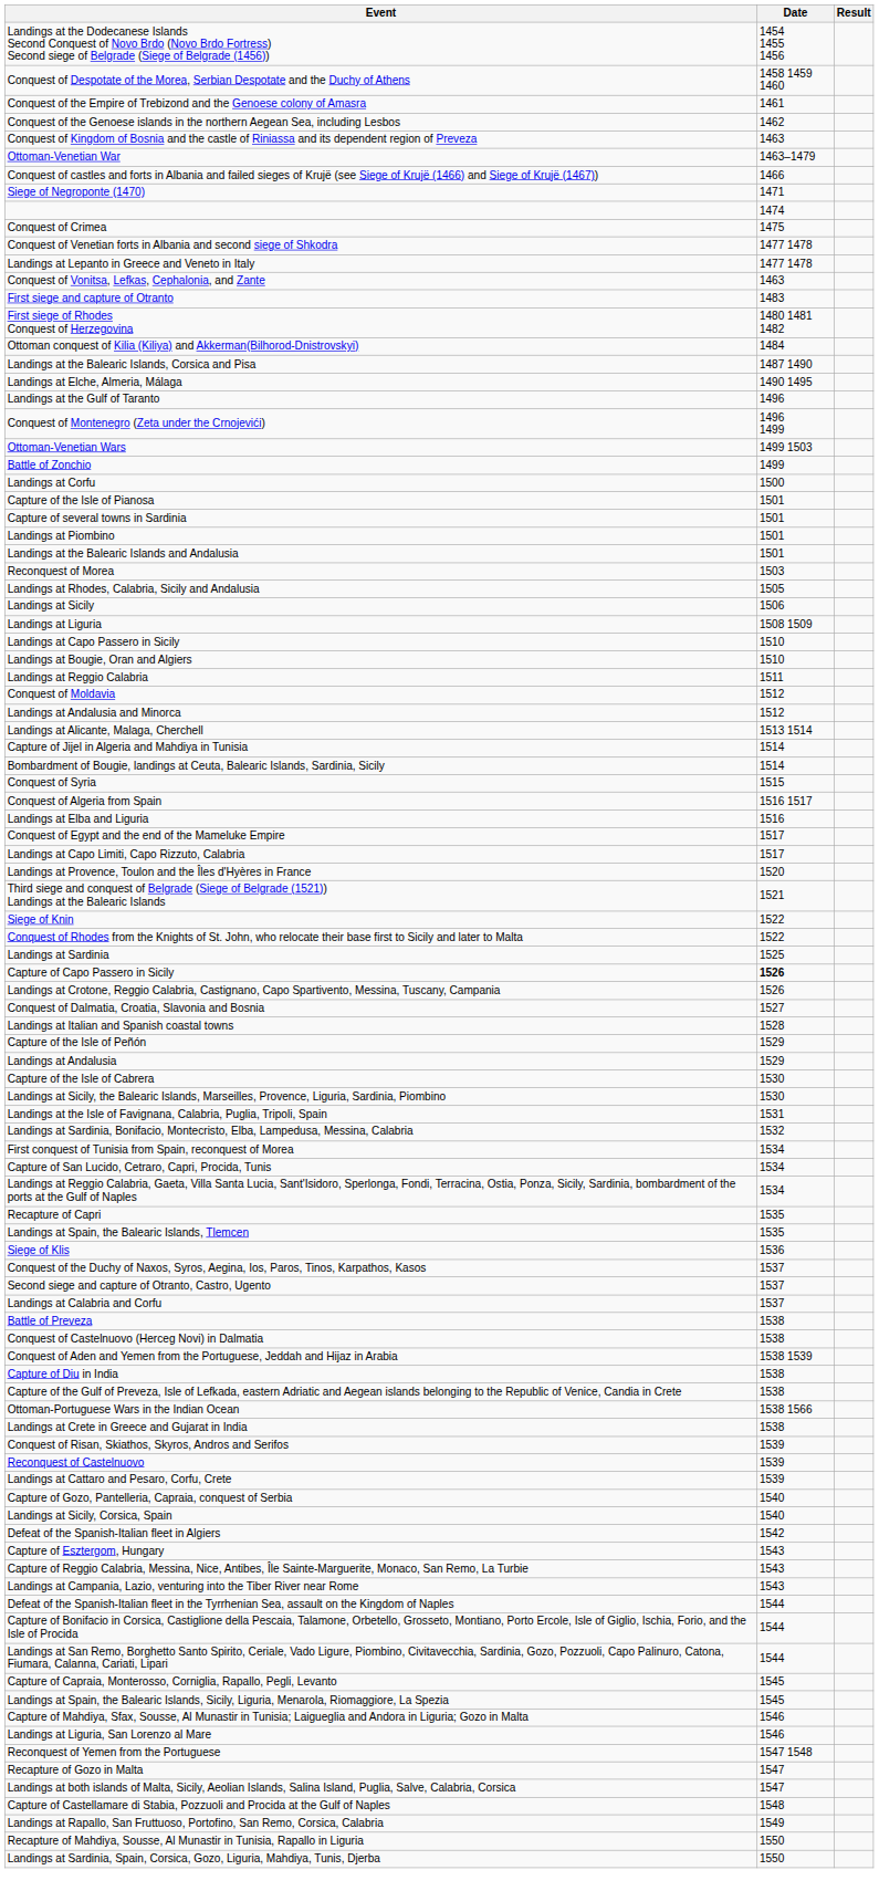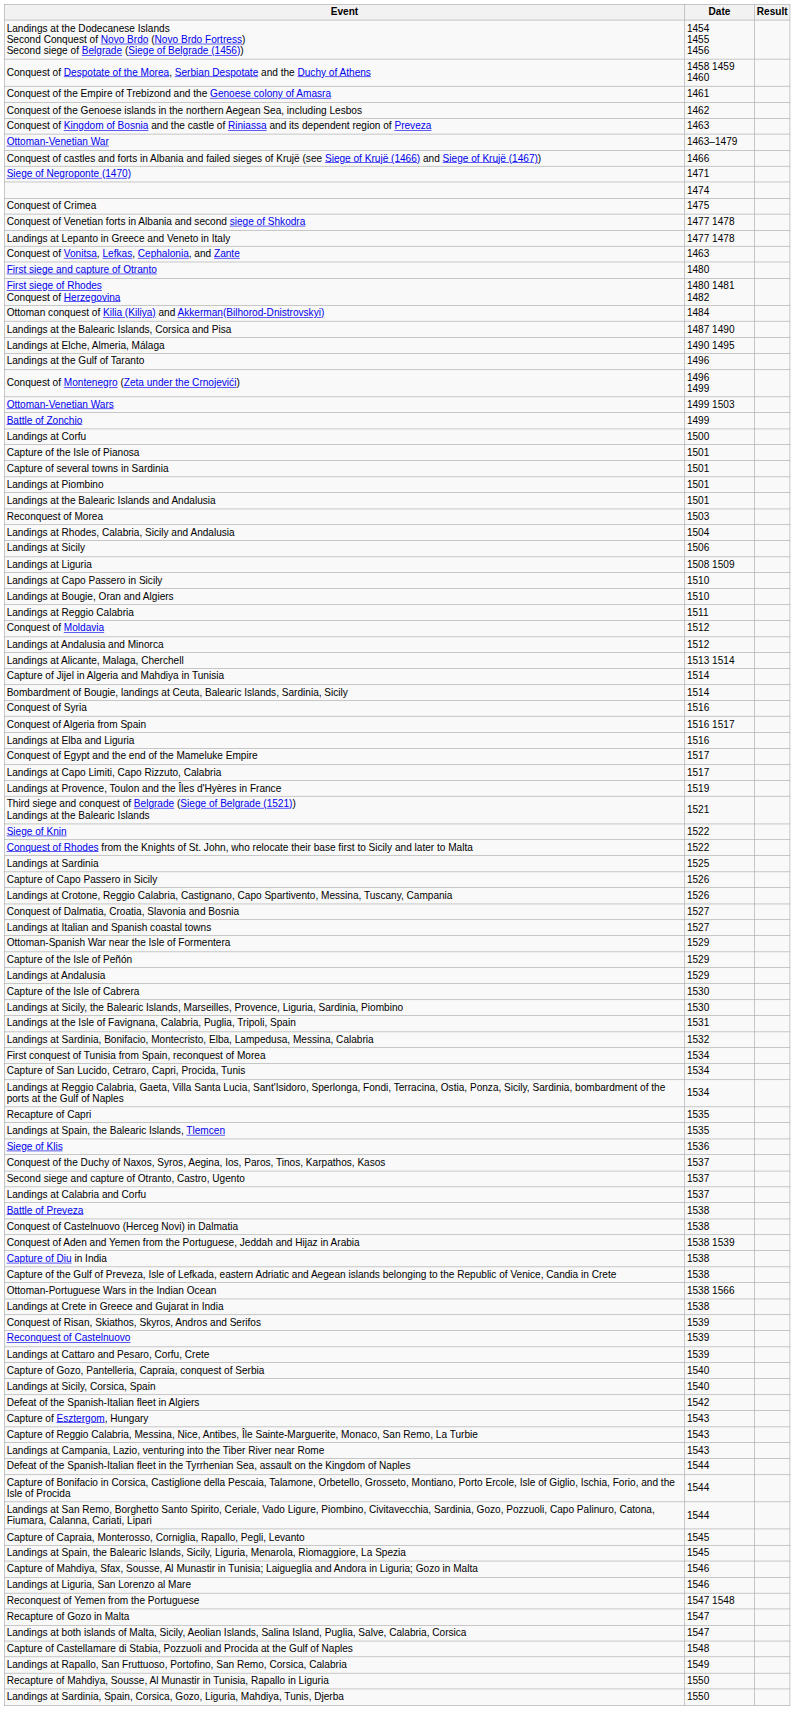 <table class="wikitable">
 <tr>
 <th scope="col">Event</th>
 <th scope="col">Date</th>
 <th scope="col">Result</th>
 </tr>
 <tr>
 <td>Landings at the Dodecanese Islands<br>Second Conquest of <a href='#'>Novo Brdo</a>  (<a href='#'>Novo Brdo Fortress</a>)<br>Second siege of <a href='#'>Belgrade</a> (<a href='#'>Siege of Belgrade (1456)</a>)</td>
 <td>1454<br>1455<br>1456</td>
 <td></td>
 </tr>
 <tr>
 <td>Conquest of <a href='#'>Despotate of the Morea</a>, <a href='#'>Serbian Despotate</a> and the <a href='#'>Duchy of Athens</a></td>
 <td>1458 1459	1460</td>
 <td></td>
 </tr>
 <tr>
 <td>Conquest of the Empire of Trebizond and the <a href='#'>Genoese colony of Amasra</a></td>
 <td>1461</td>
 <td></td>
 </tr>
 <tr>
 <td>Conquest of the Genoese islands in the northern Aegean Sea, including Lesbos</td>
 <td>1462</td>
 <td></td>
 </tr>
 <tr>
 <td>Conquest of <a href='#'>Kingdom of Bosnia</a>  and the castle of <a href='#'>Riniassa</a> and its dependent region of <a href='#'>Preveza</a></td>
 <td>1463</td>
 <td></td>
 </tr>
 <tr>
 <td><a href='#'>Ottoman-Venetian War</a></td>
 <td>1463–1479</td>
 <td></td>
 </tr>
 <tr>
 <td>Conquest of castles and forts in Albania and failed sieges of Krujë	(see <a href='#'>Siege of Krujë (1466)</a> and <a href='#'>Siege of Krujë (1467)</a>)</td>
 <td>1466</td>
 <td></td>
 </tr>
 <tr>
 <td><a href='#'>Siege of Negroponte (1470)</a></td>
 <td>1471</td>
 <td></td>
 </tr>
 <tr>
 <td> </td>
 <td>1474</td>
 <td></td>
 </tr>
 <tr>
 <td>Conquest of Crimea</td>
 <td>1475</td>
 <td></td>
 </tr>
 <tr>
 <td>Conquest of Venetian forts in Albania and second <a href='#'>siege of Shkodra</a></td>
 <td>1477	1478</td>
 <td></td>
 </tr>
 <tr>
 <td>Landings at Lepanto in Greece and Veneto in Italy</td>
 <td>1477	1478</td>
 <td></td>
 </tr>
 <tr>
 <td>Conquest of <a href='#'>Vonitsa</a>, <a href='#'>Lefkas</a>, <a href='#'>Cephalonia</a>, and <a href='#'>Zante</a></td>
 <td>1463</td>
 <td></td>
 </tr>
 <tr>
 <td><a href='#'>First siege and capture of Otranto</a></td>
-<td>1483</td>
+<td>1480</td>
 <td></td>
 </tr>
 <tr>
 <td><a href='#'>First siege of Rhodes</a><br>Conquest of <a href='#'>Herzegovina</a></td>
 <td>1480	1481<br>1482</td>
 <td></td>
 </tr>
 <tr>
 <td>Ottoman conquest of <a href='#'>Kilia (Kiliya)</a> and <a href='#'>Akkerman(Bilhorod-Dnistrovskyi)</a></td>
 <td>1484</td>
 <td></td>
 </tr>
 <tr>
 <td>Landings at the Balearic Islands, Corsica and Pisa</td>
 <td>1487	1490</td>
 <td></td>
 </tr>
 <tr>
 <td>Landings at Elche, Almeria, Málaga</td>
 <td>1490	1495</td>
 <td></td>
 </tr>
 <tr>
 <td>Landings at the Gulf of Taranto</td>
 <td>1496</td>
 <td></td>
 </tr>
 <tr>
 <td>Conquest of <a href='#'>Montenegro</a> (<a href='#'>Zeta under the Crnojevići</a>)</td>
 <td>1496<br>1499</td>
 <td></td>
 </tr>
 <tr>
 <td><a href='#'>Ottoman-Venetian Wars</a></td>
 <td>1499	1503</td>
 <td></td>
 </tr>
 <tr>
 <td><a href='#'>Battle of Zonchio</a></td>
 <td>1499</td>
 <td></td>
 </tr>
 <tr>
 <td>Landings at Corfu</td>
 <td>1500</td>
 <td></td>
 </tr>
 <tr>
 <td>Capture of the Isle of Pianosa</td>
 <td>1501</td>
 <td></td>
 </tr>
 <tr>
 <td>Capture of several towns in Sardinia</td>
 <td>1501</td>
 <td></td>
 </tr>
 <tr>
 <td>Landings at Piombino</td>
 <td>1501</td>
 <td></td>
 </tr>
 <tr>
 <td>Landings at the Balearic Islands and Andalusia</td>
 <td>1501</td>
 <td></td>
 </tr>
 <tr>
 <td>Reconquest of Morea</td>
 <td>1503</td>
 <td></td>
 </tr>
 <tr>
 <td>Landings at Rhodes, Calabria, Sicily and Andalusia</td>
-<td>1505</td>
+<td>1504</td>
 <td></td>
 </tr>
 <tr>
 <td>Landings at Sicily</td>
 <td>1506</td>
 <td></td>
 </tr>
 <tr>
 <td>Landings at Liguria</td>
 <td>1508	1509</td>
 <td></td>
 </tr>
 <tr>
 <td>Landings at Capo Passero in Sicily</td>
 <td>1510</td>
 <td></td>
 </tr>
 <tr>
 <td>Landings at Bougie, Oran and Algiers</td>
 <td>1510</td>
 <td></td>
 </tr>
 <tr>
 <td>Landings at Reggio Calabria</td>
 <td>1511</td>
 <td></td>
 </tr>
 <tr>
 <td>Conquest of <a href='#'>Moldavia</a></td>
 <td>1512</td>
 <td></td>
 </tr>
 <tr>
 <td>Landings at Andalusia and Minorca</td>
 <td>1512</td>
 <td></td>
 </tr>
 <tr>
 <td>Landings at Alicante, Malaga, Cherchell</td>
 <td>1513	1514</td>
 <td></td>
 </tr>
 <tr>
 <td>Capture of Jijel in Algeria and Mahdiya in Tunisia</td>
 <td>1514</td>
 <td></td>
 </tr>
 <tr>
 <td>Bombardment of Bougie, landings at Ceuta, Balearic Islands, Sardinia, Sicily</td>
 <td>1514</td>
 <td></td>
 </tr>
 <tr>
 <td>Conquest of Syria</td>
-<td>1515</td>
+<td>1516</td>
 <td></td>
 </tr>
 <tr>
 <td>Conquest of Algeria from Spain</td>
 <td>1516	1517</td>
 <td></td>
 </tr>
 <tr>
 <td>Landings at Elba and Liguria</td>
 <td>1516</td>
 <td></td>
 </tr>
 <tr>
 <td>Conquest of Egypt and the end of the Mameluke Empire</td>
 <td>1517</td>
 <td></td>
 </tr>
 <tr>
 <td>Landings at Capo Limiti, Capo Rizzuto, Calabria</td>
 <td>1517</td>
 <td></td>
 </tr>
 <tr>
 <td>Landings at Provence, Toulon and the Îles d'Hyères in France</td>
-<td>1520</td>
+<td>1519</td>
 <td></td>
 </tr>
 <tr>
 <td>Third siege and conquest of <a href='#'>Belgrade</a> (<a href='#'>Siege of Belgrade (1521)</a>)<br>Landings at the Balearic Islands</td>
 <td>1521</td>
 <td></td>
 </tr>
 <tr>
 <td><a href='#'>Siege of Knin</a></td>
 <td>1522</td>
 <td></td>
 </tr>
 <tr>
 <td><a href='#'>Conquest of Rhodes</a> from the Knights of St. John, who relocate their base first to Sicily and later to Malta</td>
 <td>1522</td>
 <td></td>
 </tr>
 <tr>
 <td>Landings at Sardinia</td>
 <td>1525</td>
 <td></td>
 </tr>
 <tr>
 <td>Capture of Capo Passero in Sicily</td>
-<td><strong>1526</strong></td>
+<td>1526</td>
 <td></td>
 </tr>
 <tr>
 <td>Landings at Crotone, Reggio Calabria, Castignano, Capo Spartivento, Messina, Tuscany, Campania</td>
 <td>1526</td>
 <td></td>
 </tr>
 <tr>
 <td>Conquest of Dalmatia, Croatia, Slavonia and Bosnia</td>
 <td>1527</td>
 <td></td>
 </tr>
 <tr>
 <td>Landings at Italian and Spanish coastal towns</td>
-<td>1528</td>
+<td>1527</td>
+<td></td>
+</tr>
+<tr>
+<td>Ottoman-Spanish War near the Isle of Formentera</td>
+<td>1529</td>
 <td></td>
 </tr>
 <tr>
 <td>Capture of the Isle of Peñón</td>
 <td>1529</td>
 <td></td>
 </tr>
 <tr>
 <td>Landings at Andalusia</td>
 <td>1529</td>
 <td></td>
 </tr>
 <tr>
 <td>Capture of the Isle of Cabrera</td>
 <td>1530</td>
 <td></td>
 </tr>
 <tr>
 <td>Landings at Sicily, the Balearic Islands, Marseilles, Provence, Liguria, Sardinia, Piombino</td>
 <td>1530</td>
 <td></td>
 </tr>
 <tr>
 <td>Landings at the Isle of Favignana, Calabria, Puglia, Tripoli, Spain</td>
 <td>1531</td>
 <td></td>
 </tr>
 <tr>
 <td>Landings at Sardinia, Bonifacio, Montecristo, Elba, Lampedusa, Messina, Calabria</td>
 <td>1532</td>
 <td></td>
 </tr>
 <tr>
 <td>First conquest of Tunisia from Spain, reconquest of Morea</td>
 <td>1534</td>
 <td></td>
 </tr>
 <tr>
 <td>Capture of San Lucido, Cetraro, Capri, Procida, Tunis</td>
 <td>1534</td>
 <td></td>
 </tr>
 <tr>
 <td>Landings at Reggio Calabria, Gaeta, Villa Santa Lucia, Sant'Isidoro, Sperlonga, Fondi, Terracina, Ostia, Ponza, Sicily, Sardinia, bombardment of the ports at the Gulf of Naples</td>
 <td>1534</td>
 <td></td>
 </tr>
 <tr>
 <td>Recapture of Capri</td>
 <td>1535</td>
 <td></td>
 </tr>
 <tr>
 <td>Landings at Spain, the Balearic Islands, <a href='#'>Tlemcen</a></td>
 <td>1535</td>
 <td></td>
 </tr>
 <tr>
 <td><a href='#'>Siege of Klis</a></td>
 <td>1536</td>
 <td></td>
 </tr>
 <tr>
 <td>Conquest of the Duchy of Naxos, Syros, Aegina, Ios, Paros, Tinos, Karpathos, Kasos</td>
 <td>1537</td>
 <td></td>
 </tr>
 <tr>
 <td>Second siege and capture of Otranto, Castro, Ugento</td>
 <td>1537</td>
 <td></td>
 </tr>
 <tr>
 <td>Landings at Calabria and Corfu</td>
 <td>1537</td>
 <td></td>
 </tr>
 <tr>
 <td><a href='#'>Battle of Preveza</a></td>
 <td>1538</td>
 <td></td>
 </tr>
 <tr>
 <td>Conquest of Castelnuovo (Herceg Novi) in Dalmatia</td>
 <td>1538</td>
 <td></td>
 </tr>
 <tr>
 <td>Conquest of Aden and Yemen from the Portuguese, Jeddah and Hijaz in Arabia</td>
 <td>1538	1539</td>
 <td></td>
 </tr>
 <tr>
 <td><a href='#'>Capture of Diu</a> in India</td>
 <td>1538</td>
 <td></td>
 </tr>
 <tr>
 <td>Capture of the Gulf of Preveza, Isle of Lefkada, eastern Adriatic and Aegean islands belonging to the Republic of Venice, Candia in Crete</td>
 <td>1538</td>
 <td></td>
 </tr>
 <tr>
 <td>Ottoman-Portuguese Wars in the Indian Ocean</td>
 <td>1538 1566</td>
 <td></td>
 </tr>
 <tr>
 <td>Landings at Crete in Greece and Gujarat in India</td>
 <td>1538</td>
 <td></td>
 </tr>
 <tr>
 <td>Conquest of Risan, Skiathos, Skyros, Andros and Serifos</td>
 <td>1539</td>
 <td></td>
 </tr>
 <tr>
 <td><a href='#'>Reconquest of Castelnuovo</a></td>
 <td>1539</td>
 <td></td>
 </tr>
 <tr>
 <td>Landings at Cattaro and Pesaro, Corfu, Crete</td>
 <td>1539</td>
 <td></td>
 </tr>
 <tr>
 <td>Capture of Gozo, Pantelleria, Capraia, conquest of Serbia</td>
 <td>1540</td>
 <td></td>
 </tr>
 <tr>
 <td>Landings at Sicily, Corsica, Spain</td>
 <td>1540</td>
 <td></td>
 </tr>
 <tr>
 <td>Defeat of the Spanish-Italian fleet in Algiers</td>
 <td>1542</td>
 <td></td>
 </tr>
 <tr>
 <td>Capture of <a href='#'>Esztergom</a>, Hungary</td>
 <td>1543</td>
 <td></td>
 </tr>
 <tr>
 <td>Capture of Reggio Calabria, Messina, Nice, Antibes, Île Sainte-Marguerite, Monaco, San Remo, La Turbie</td>
 <td>1543</td>
 <td></td>
 </tr>
 <tr>
 <td>Landings at Campania, Lazio, venturing into the Tiber River near Rome</td>
 <td>1543</td>
 <td></td>
 </tr>
 <tr>
 <td>Defeat of the Spanish-Italian fleet in the Tyrrhenian Sea, assault on the Kingdom of Naples</td>
 <td>1544</td>
 <td></td>
 </tr>
 <tr>
 <td>Capture of Bonifacio in Corsica, Castiglione della Pescaia, Talamone, Orbetello, Grosseto, Montiano, Porto Ercole, Isle of Giglio, Ischia, Forio, and the Isle of Procida</td>
 <td>1544</td>
 <td></td>
 </tr>
 <tr>
 <td>Landings at San Remo, Borghetto Santo Spirito, Ceriale, Vado Ligure, Piombino, Civitavecchia, Sardinia, Gozo, Pozzuoli, Capo Palinuro, Catona, Fiumara, Calanna, Cariati, Lipari</td>
 <td>1544</td>
 <td></td>
 </tr>
 <tr>
 <td>Capture of Capraia, Monterosso, Corniglia, Rapallo, Pegli, Levanto</td>
 <td>1545</td>
 <td></td>
 </tr>
 <tr>
 <td>Landings at Spain, the Balearic Islands, Sicily, Liguria, Menarola, Riomaggiore, La Spezia</td>
 <td>1545</td>
 <td></td>
 </tr>
 <tr>
 <td>Capture of Mahdiya, Sfax, Sousse, Al Munastir in Tunisia; Laigueglia and Andora in Liguria; Gozo in Malta</td>
 <td>1546</td>
 <td></td>
 </tr>
 <tr>
 <td>Landings at Liguria, San Lorenzo al Mare</td>
 <td>1546</td>
 <td></td>
 </tr>
 <tr>
 <td>Reconquest of Yemen from the Portuguese</td>
 <td>1547	1548</td>
 <td></td>
 </tr>
 <tr>
 <td>Recapture of Gozo in Malta</td>
 <td>1547</td>
 <td></td>
 </tr>
 <tr>
 <td>Landings at both islands of Malta, Sicily, Aeolian Islands, Salina Island, Puglia, Salve, Calabria, Corsica</td>
 <td>1547</td>
 <td></td>
 </tr>
 <tr>
 <td>Capture of Castellamare di Stabia, Pozzuoli and Procida at the Gulf of Naples</td>
 <td>1548</td>
 <td></td>
 </tr>
 <tr>
 <td>Landings at Rapallo, San Fruttuoso, Portofino, San Remo, Corsica, Calabria</td>
 <td>1549</td>
 <td></td>
 </tr>
 <tr>
 <td>Recapture of Mahdiya, Sousse, Al Munastir in Tunisia, Rapallo in Liguria</td>
 <td>1550</td>
 <td></td>
 </tr>
 <tr>
 <td>Landings at Sardinia, Spain, Corsica, Gozo, Liguria, Mahdiya, Tunis, Djerba</td>
 <td>1550</td>
 <td></td>
 </tr>
 </table>
